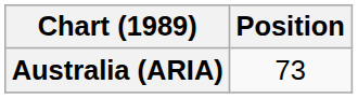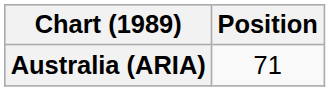 <table class="wikitable plainrowheaders" style="text-align:center">
 <tr>
 <th scope="col">Chart (1989)</th>
 <th scope="col">Position</th>
 </tr>
 <tr>
 <th scope="row">Australia (ARIA)</th>
-<td>73</td>
+<td>71</td>
 </tr>
 </table>
